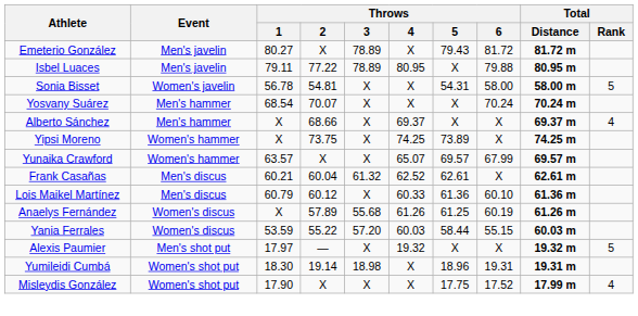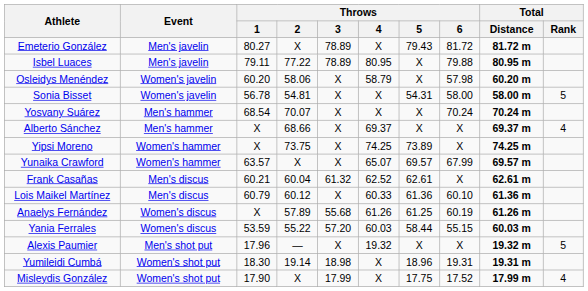 <table class="wikitable" style="font-size:95%; text-align:center;" width="95%">
 <tr>
 <th rowspan="2">Athlete</th>
 <th rowspan="2">Event</th>
 <th colspan="6">Throws</th>
 <th colspan="2">Total</th>
 </tr>
 <tr>
 <th>1</th>
 <th>2</th>
 <th>3</th>
 <th>4</th>
 <th>5</th>
 <th>6</th>
 <th>Distance</th>
 <th>Rank</th>
 </tr>
 <tr>
 <td width=20%><a href='#'>Emeterio González</a></td>
 <td><a href='#'>Men's javelin</a></td>
 <td>80.27</td>
 <td>X</td>
 <td>78.89</td>
 <td>X</td>
 <td>79.43</td>
 <td>81.72</td>
 <td><strong>81.72 m </strong></td>
 <td></td>
 </tr>
 <tr>
 <td width=20%><a href='#'>Isbel Luaces</a></td>
 <td><a href='#'>Men's javelin</a></td>
 <td>79.11</td>
 <td>77.22</td>
 <td>78.89</td>
 <td>80.95</td>
 <td>X</td>
 <td>79.88</td>
 <td><strong>80.95 m </strong></td>
+<td></td>
+</tr>
+<tr>
+<td width=20%><a href='#'>Osleidys Menéndez</a></td>
+<td><a href='#'>Women's javelin</a></td>
+<td>60.20</td>
+<td>58.06</td>
+<td>X</td>
+<td>58.79</td>
+<td>X</td>
+<td>57.98</td>
+<td><strong>60.20 m </strong></td>
 <td></td>
 </tr>
 <tr>
 <td width=20%><a href='#'>Sonia Bisset</a></td>
 <td><a href='#'>Women's javelin</a></td>
 <td>56.78</td>
 <td>54.81</td>
 <td>X</td>
 <td>X</td>
 <td>54.31</td>
 <td>58.00</td>
 <td><strong>58.00 m </strong></td>
 <td>5</td>
 </tr>
 <tr>
 <td width=20%><a href='#'>Yosvany Suárez</a></td>
 <td><a href='#'>Men's hammer</a></td>
 <td>68.54</td>
 <td>70.07</td>
 <td>X</td>
 <td>X</td>
 <td>X</td>
 <td>70.24</td>
 <td><strong>70.24 m </strong></td>
 <td></td>
 </tr>
 <tr>
 <td width=20%><a href='#'>Alberto Sánchez</a></td>
 <td><a href='#'>Men's hammer</a></td>
 <td>X</td>
 <td>68.66</td>
 <td>X</td>
 <td>69.37</td>
 <td>X</td>
 <td>X</td>
 <td><strong>69.37 m </strong></td>
 <td>4</td>
 </tr>
 <tr>
 <td width=20%><a href='#'>Yipsi Moreno</a></td>
 <td><a href='#'>Women's hammer</a></td>
 <td>X</td>
 <td>73.75</td>
 <td>X</td>
 <td>74.25</td>
 <td>73.89</td>
 <td>X</td>
 <td><strong>74.25 m </strong></td>
 <td></td>
 </tr>
 <tr>
 <td width=20%><a href='#'>Yunaika Crawford</a></td>
 <td><a href='#'>Women's hammer</a></td>
 <td>63.57</td>
 <td>X</td>
 <td>X</td>
 <td>65.07</td>
 <td>69.57</td>
 <td>67.99</td>
 <td><strong>69.57 m </strong></td>
 <td></td>
 </tr>
 <tr>
 <td width=20%><a href='#'>Frank Casañas</a></td>
 <td><a href='#'>Men's discus</a></td>
 <td>60.21</td>
 <td>60.04</td>
 <td>61.32</td>
 <td>62.52</td>
 <td>62.61</td>
 <td>X</td>
 <td><strong>62.61 m </strong></td>
 <td></td>
 </tr>
 <tr>
 <td width=20%><a href='#'>Lois Maikel Martínez</a></td>
 <td><a href='#'>Men's discus</a></td>
 <td>60.79</td>
 <td>60.12</td>
 <td>X</td>
 <td>60.33</td>
 <td>61.36</td>
 <td>60.10</td>
 <td><strong>61.36 m </strong></td>
 <td></td>
 </tr>
 <tr>
 <td width=20%><a href='#'>Anaelys Fernández</a></td>
 <td><a href='#'>Women's discus</a></td>
 <td>X</td>
 <td>57.89</td>
 <td>55.68</td>
 <td>61.26</td>
 <td>61.25</td>
 <td>60.19</td>
 <td><strong>61.26 m </strong></td>
 <td></td>
 </tr>
 <tr>
 <td width=20%><a href='#'>Yania Ferrales</a></td>
 <td><a href='#'>Women's discus</a></td>
 <td>53.59</td>
 <td>55.22</td>
 <td>57.20</td>
 <td>60.03</td>
 <td>58.44</td>
 <td>55.15</td>
 <td><strong>60.03 m </strong></td>
 <td></td>
 </tr>
 <tr>
 <td width=20%><a href='#'>Alexis Paumier</a></td>
 <td><a href='#'>Men's shot put</a></td>
-<td>17.97</td>
+<td>17.96</td>
 <td>—</td>
 <td>X</td>
 <td>19.32</td>
 <td>X</td>
 <td>X</td>
 <td><strong>19.32 m </strong></td>
 <td>5</td>
 </tr>
 <tr>
 <td width=20%><a href='#'>Yumileidi Cumbá</a></td>
 <td><a href='#'>Women's shot put</a></td>
 <td>18.30</td>
 <td>19.14</td>
 <td>18.98</td>
 <td>X</td>
 <td>18.96</td>
 <td>19.31</td>
 <td><strong>19.31 m </strong></td>
 <td></td>
 </tr>
 <tr>
 <td width=20%><a href='#'>Misleydis González</a></td>
 <td><a href='#'>Women's shot put</a></td>
 <td>17.90</td>
 <td>X</td>
-<td>X</td>
+<td>17.99</td>
 <td>X</td>
 <td>17.75</td>
 <td>17.52</td>
 <td><strong>17.99 m </strong></td>
 <td>4</td>
 </tr>
 </table>
